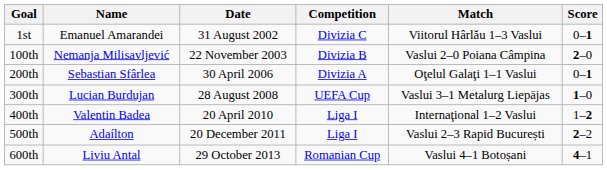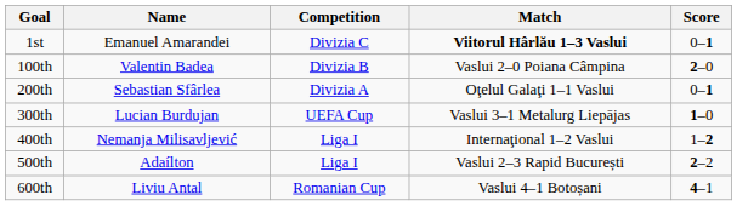 <table class="wikitable unsortable" style="text-align:center; width:60%">
 <tr>
 <th>Goal</th>
 <th>Name</th>
-<th>Date</th>
 <th>Competition</th>
 <th>Match</th>
 <th>Score</th>
 </tr>
 <tr>
 <td>1st</td>
 <td> Emanuel Amarandei</td>
-<td>31 August 2002</td>
 <td><a href='#'>Divizia C</a></td>
-<td>Viitorul Hârlău 1–3 Vaslui</td>
+<td><strong>Viitorul Hârlău 1–3 Vaslui</strong></td>
 <td>0–<strong>1</strong></td>
 </tr>
 <tr>
 <td>100th</td>
-<td> <a href='#'>Nemanja Milisavljević</a></td>
-<td>22 November 2003</td>
+<td> <a href='#'>Valentin Badea</a></td>
 <td><a href='#'>Divizia B</a></td>
 <td>Vaslui 2–0 Poiana Câmpina</td>
 <td><strong>2</strong>–0</td>
 </tr>
 <tr>
 <td>200th</td>
 <td> <a href='#'>Sebastian Sfârlea</a></td>
-<td>30 April 2006</td>
 <td><a href='#'>Divizia A</a></td>
 <td>Oţelul Galaţi 1–1 Vaslui</td>
 <td>0–<strong>1</strong></td>
 </tr>
 <tr>
 <td>300th</td>
 <td> <a href='#'>Lucian Burdujan</a></td>
-<td>28 August 2008</td>
 <td><a href='#'>UEFA Cup</a></td>
 <td>Vaslui 3–1 Metalurg Liepājas</td>
 <td><strong>1</strong>–0</td>
 </tr>
 <tr>
 <td>400th</td>
-<td> <a href='#'>Valentin Badea</a></td>
-<td>20 April 2010</td>
+<td> <a href='#'>Nemanja Milisavljević</a></td>
 <td><a href='#'>Liga I</a></td>
 <td>Internaţional 1–2 Vaslui</td>
 <td>1–<strong>2</strong></td>
 </tr>
 <tr>
 <td>500th</td>
 <td> <a href='#'>Adaílton</a></td>
-<td>20 December 2011</td>
 <td><a href='#'>Liga I</a></td>
 <td>Vaslui 2–3 Rapid București</td>
 <td><strong>2</strong>–2</td>
 </tr>
 <tr>
 <td>600th</td>
 <td> <a href='#'>Liviu Antal</a></td>
-<td>29 October 2013</td>
 <td><a href='#'>Romanian Cup</a></td>
 <td>Vaslui 4–1 Botoșani</td>
 <td><strong>4</strong>–1</td>
 </tr>
 </table>
